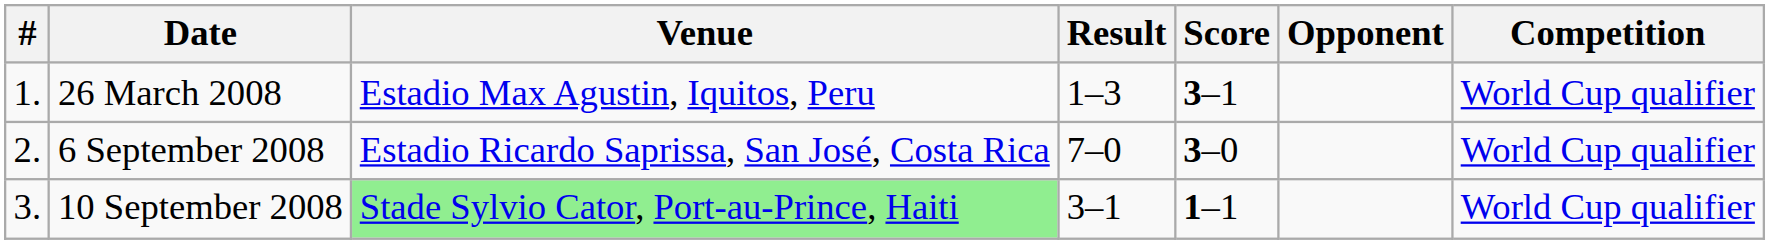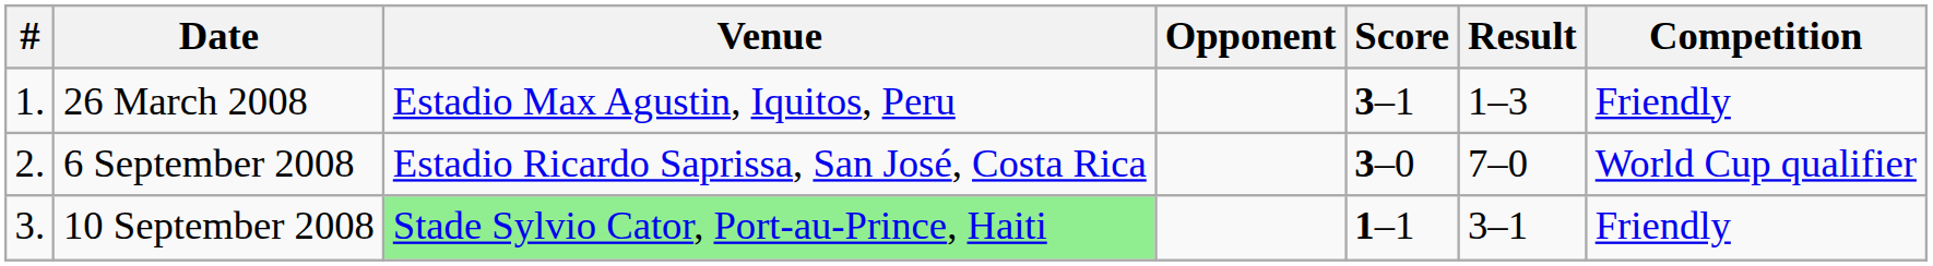 <table class="wikitable">
 <tr>
 <th>#</th>
 <th>Date</th>
 <th>Venue</th>
+<th>Opponent</th>
+<th>Score</th>
 <th>Result</th>
-<th>Score</th>
-<th>Opponent</th>
 <th>Competition</th>
 </tr>
 <tr>
 <td>1.</td>
 <td>26 March 2008</td>
 <td><a href='#'>Estadio Max Agustin</a>, <a href='#'>Iquitos</a>, <a href='#'>Peru</a></td>
+<td></td>
+<td><strong>3</strong>–1</td>
 <td>1–3</td>
-<td><strong>3</strong>–1</td>
-<td></td>
-<td><a href='#'>World Cup qualifier</a></td>
+<td><a href='#'>Friendly</a></td>
 </tr>
 <tr>
 <td>2.</td>
 <td>6 September 2008</td>
 <td><a href='#'>Estadio Ricardo Saprissa</a>, <a href='#'>San José</a>, <a href='#'>Costa Rica</a></td>
+<td></td>
+<td><strong>3</strong>–0</td>
 <td>7–0</td>
-<td><strong>3</strong>–0</td>
-<td></td>
 <td><a href='#'>World Cup qualifier</a></td>
 </tr>
 <tr>
 <td>3.</td>
 <td>10 September 2008</td>
 <td style="background: lightgreen;"><a href='#'>Stade Sylvio Cator</a>, <a href='#'>Port-au-Prince</a>, <a href='#'>Haiti</a></td>
+<td></td>
+<td><strong>1</strong>–1</td>
 <td>3–1</td>
-<td><strong>1</strong>–1</td>
-<td></td>
-<td><a href='#'>World Cup qualifier</a></td>
+<td><a href='#'>Friendly</a></td>
 </tr>
 </table>
